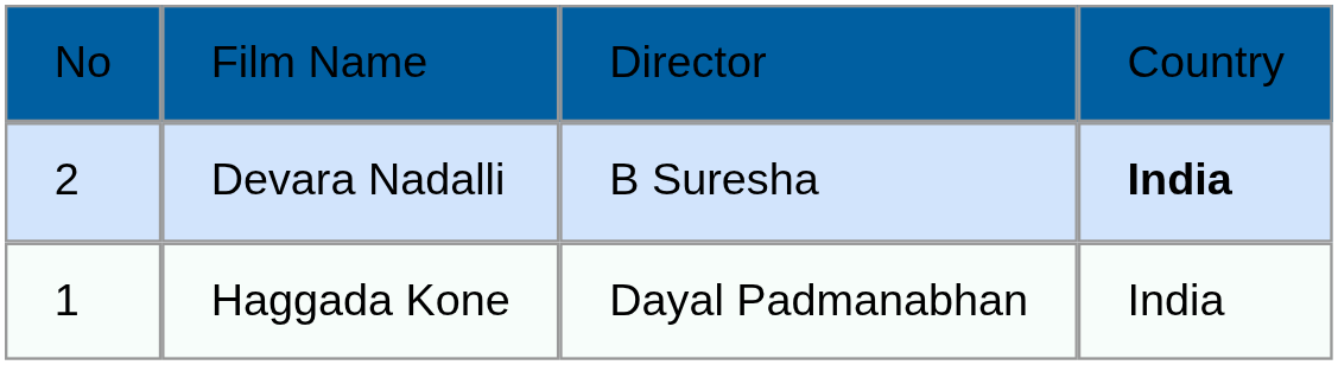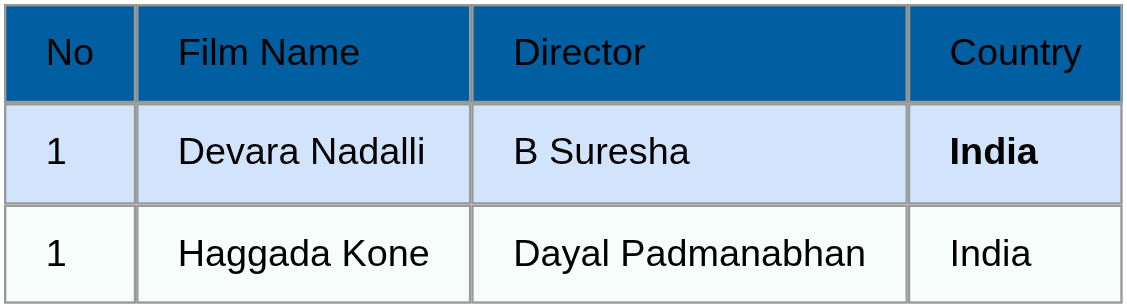 <table style="border-spacing:0;">
 <tr>
 <td style="background-color:#005fa1;border:0.05pt solid #999999;padding-top:0.116in;padding-bottom:0.116in;padding-left:0.1743in;padding-right:0.1743in;"><div>No</div></td>
 <td style="background-color:#005fa1;border:0.05pt solid #999999;padding-top:0.116in;padding-bottom:0.116in;padding-left:0.1743in;padding-right:0.1743in;">Film Name</td>
 <td style="background-color:#005fa1;border:0.05pt solid #999999;padding-top:0.116in;padding-bottom:0.116in;padding-left:0.1743in;padding-right:0.1743in;">Director</td>
 <td style="background-color:#005fa1;border:0.05pt solid #999999;padding-top:0.116in;padding-bottom:0.116in;padding-left:0.1743in;padding-right:0.1743in;">Country</td>
 </tr>
 <tr>
-<td style="background-color:#d2e4fc;border:0.05pt solid #999999;padding-top:0.116in;padding-bottom:0.116in;padding-left:0.1743in;padding-right:0.1743in;"><div>2</div></td>
+<td style="background-color:#d2e4fc;border:0.05pt solid #999999;padding-top:0.116in;padding-bottom:0.116in;padding-left:0.1743in;padding-right:0.1743in;"><div>1</div></td>
 <td style="background-color:#d2e4fc;border:0.05pt solid #999999;padding-top:0.116in;padding-bottom:0.116in;padding-left:0.1743in;padding-right:0.1743in;">Devara Nadalli</td>
 <td style="background-color:#d2e4fc;border:0.05pt solid #999999;padding-top:0.116in;padding-bottom:0.116in;padding-left:0.1743in;padding-right:0.1743in;">B Suresha</td>
 <td style="background-color:#d2e4fc;border:0.05pt solid #999999;padding-top:0.116in;padding-bottom:0.116in;padding-left:0.1743in;padding-right:0.1743in;"><strong>India</strong></td>
 </tr>
 <tr>
 <td style="background-color:#f7fdfa;border:0.05pt solid #999999;padding-top:0.116in;padding-bottom:0.116in;padding-left:0.1743in;padding-right:0.1743in;"><div>1</div></td>
 <td style="background-color:#f7fdfa;border:0.05pt solid #999999;padding-top:0.116in;padding-bottom:0.116in;padding-left:0.1743in;padding-right:0.1743in;">Haggada Kone</td>
 <td style="background-color:#f7fdfa;border:0.05pt solid #999999;padding-top:0.116in;padding-bottom:0.116in;padding-left:0.1743in;padding-right:0.1743in;">Dayal Padmanabhan</td>
 <td style="background-color:#f7fdfa;border:0.05pt solid #999999;padding-top:0.116in;padding-bottom:0.116in;padding-left:0.1743in;padding-right:0.1743in;">India</td>
 </tr>
 </table>
